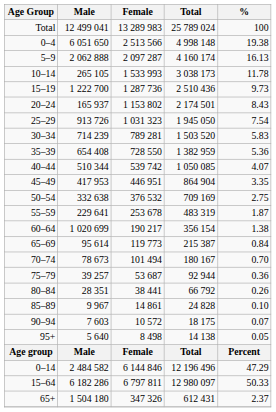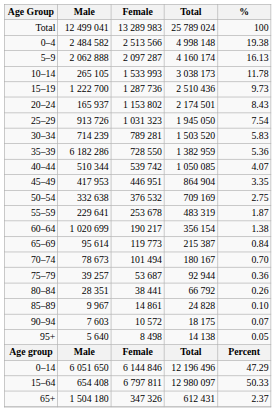 <table class="wikitable">
 <tr>
 <th width="80pt">Age Group</th>
 <th width="80pt">Male</th>
 <th width="80pt">Female</th>
 <th width="80pt">Total</th>
 <th width="80pt">%</th>
 </tr>
 <tr>
 <td align="right">Total</td>
 <td align="right">12 499 041</td>
 <td align="right">13 289 983</td>
 <td align="right">25 789 024</td>
 <td align="right">100</td>
 </tr>
 <tr>
 <td align="right">0–4</td>
-<td align="right">6 051 650</td>
+<td align="right">2 484 582</td>
 <td align="right">2 513 566</td>
 <td align="right">4 998 148</td>
 <td align="right">19.38</td>
 </tr>
 <tr>
 <td align="right">5–9</td>
 <td align="right">2 062 888</td>
 <td align="right">2 097 287</td>
 <td align="right">4 160 174</td>
 <td align="right">16.13</td>
 </tr>
 <tr>
 <td align="right">10–14</td>
 <td align="right">265 105</td>
 <td align="right">1 533 993</td>
 <td align="right">3 038 173</td>
 <td align="right">11.78</td>
 </tr>
 <tr>
 <td align="right">15–19</td>
 <td align="right">1 222 700</td>
 <td align="right">1 287 736</td>
 <td align="right">2 510 436</td>
 <td align="right">9.73</td>
 </tr>
 <tr>
 <td align="right">20–24</td>
 <td align="right">165 937</td>
 <td align="right">1 153 802</td>
 <td align="right">2 174 501</td>
 <td align="right">8.43</td>
 </tr>
 <tr>
 <td align="right">25–29</td>
 <td align="right">913 726</td>
 <td align="right">1 031 323</td>
 <td align="right">1 945 050</td>
 <td align="right">7.54</td>
 </tr>
 <tr>
 <td align="right">30–34</td>
 <td align="right">714 239</td>
 <td align="right">789 281</td>
 <td align="right">1 503 520</td>
 <td align="right">5.83</td>
 </tr>
 <tr>
 <td align="right">35–39</td>
-<td align="right">654 408</td>
+<td align="right">6 182 286</td>
 <td align="right">728 550</td>
 <td align="right">1 382 959</td>
 <td align="right">5.36</td>
 </tr>
 <tr>
 <td align="right">40–44</td>
 <td align="right">510 344</td>
 <td align="right">539 742</td>
 <td align="right">1 050 085</td>
 <td align="right">4.07</td>
 </tr>
 <tr>
 <td align="right">45–49</td>
 <td align="right">417 953</td>
 <td align="right">446 951</td>
 <td align="right">864 904</td>
 <td align="right">3.35</td>
 </tr>
 <tr>
 <td align="right">50–54</td>
 <td align="right">332 638</td>
 <td align="right">376 532</td>
 <td align="right">709 169</td>
 <td align="right">2.75</td>
 </tr>
 <tr>
 <td align="right">55–59</td>
 <td align="right">229 641</td>
 <td align="right">253 678</td>
 <td align="right">483 319</td>
 <td align="right">1.87</td>
 </tr>
 <tr>
 <td align="right">60–64</td>
 <td align="right">1 020 699</td>
 <td align="right">190 217</td>
 <td align="right">356 154</td>
 <td align="right">1.38</td>
 </tr>
 <tr>
 <td align="right">65–69</td>
 <td align="right">95 614</td>
 <td align="right">119 773</td>
 <td align="right">215 387</td>
 <td align="right">0.84</td>
 </tr>
 <tr>
 <td align="right">70–74</td>
 <td align="right">78 673</td>
 <td align="right">101 494</td>
 <td align="right">180 167</td>
 <td align="right">0.70</td>
 </tr>
 <tr>
 <td align="right">75–79</td>
 <td align="right">39 257</td>
 <td align="right">53 687</td>
 <td align="right">92 944</td>
 <td align="right">0.36</td>
 </tr>
 <tr>
 <td align="right">80–84</td>
 <td align="right">28 351</td>
 <td align="right">38 441</td>
 <td align="right">66 792</td>
 <td align="right">0.26</td>
 </tr>
 <tr>
 <td align="right">85–89</td>
 <td align="right">9 967</td>
 <td align="right">14 861</td>
 <td align="right">24 828</td>
 <td align="right">0.10</td>
 </tr>
 <tr>
 <td align="right">90–94</td>
 <td align="right">7 603</td>
 <td align="right">10 572</td>
 <td align="right">18 175</td>
 <td align="right">0.07</td>
 </tr>
 <tr>
 <td align="right">95+</td>
 <td align="right">5 640</td>
 <td align="right">8 498</td>
 <td align="right">14 138</td>
 <td align="right">0.05</td>
 </tr>
 <tr>
 <th width="50">Age group</th>
 <th width="80pt">Male</th>
 <th width="80">Female</th>
 <th width="80">Total</th>
 <th width="50">Percent</th>
 </tr>
 <tr>
 <td align="right">0–14</td>
-<td align="right">2 484 582</td>
+<td align="right">6 051 650</td>
 <td align="right">6 144 846</td>
 <td align="right">12 196 496</td>
 <td align="right">47.29</td>
 </tr>
 <tr>
 <td align="right">15–64</td>
-<td align="right">6 182 286</td>
+<td align="right">654 408</td>
 <td align="right">6 797 811</td>
 <td align="right">12 980 097</td>
 <td align="right">50.33</td>
 </tr>
 <tr>
 <td align="right">65+</td>
 <td align="right">1 504 180</td>
 <td align="right">347 326</td>
 <td align="right">612 431</td>
 <td align="right">2.37</td>
 </tr>
 <tr>
 </tr>
 </table>
